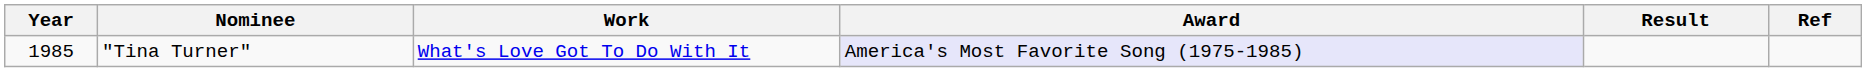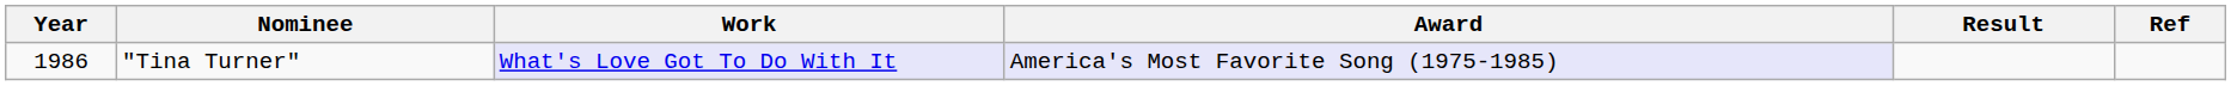 <table class="wikitable" width="100%">
 <tr>
 <th width="5%">Year</th>
 <th width="17%">Nominee</th>
 <th width="23%">Work</th>
 <th width="40%">Award</th>
 <th width="10%">Result</th>
 <th width="5%">Ref</th>
 </tr>
 <tr>
-<td align="center">1985</td>
+<td align="center">1986</td>
 <td>"Tina Turner"</td>
-<td><a href='#'>What's Love Got To Do With It</a></td>
+<td style="background: lavender;"><a href='#'>What's Love Got To Do With It</a></td>
 <td style="background: lavender;">America's Most Favorite Song (1975-1985)</td>
 <td></td>
 <td align="center"></td>
 </tr>
 </table>
